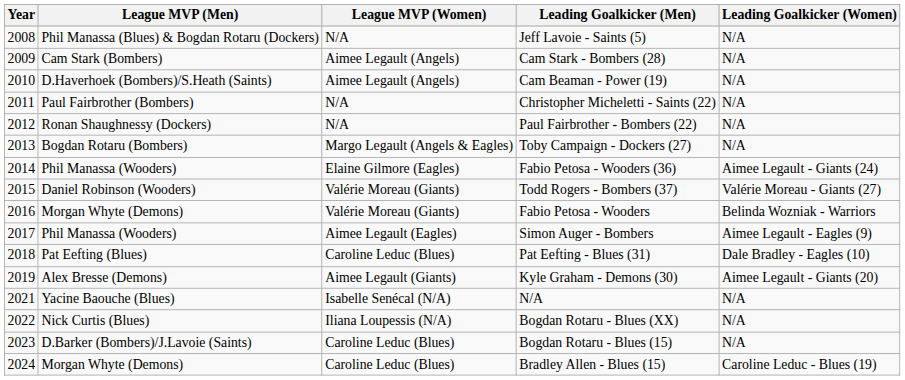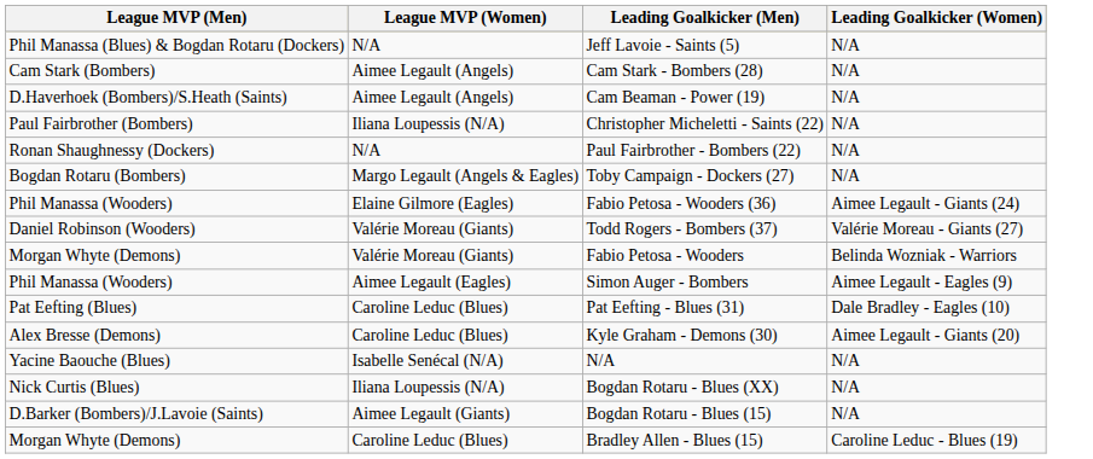 <table class="wikitable">
 <tr bgcolor=#bdb76b>
-<th>Year</th>
 <th>League MVP (Men)</th>
 <th>League MVP (Women)</th>
 <th>Leading Goalkicker (Men)</th>
 <th>Leading Goalkicker (Women)</th>
 </tr>
 <tr>
-<td>2008</td>
 <td>Phil Manassa (Blues) & Bogdan Rotaru (Dockers)</td>
 <td>N/A</td>
 <td>Jeff Lavoie - Saints (5)</td>
 <td>N/A</td>
 </tr>
 <tr>
-<td>2009</td>
 <td>Cam Stark (Bombers)</td>
 <td>Aimee Legault (Angels)</td>
 <td>Cam Stark - Bombers (28)</td>
 <td>N/A</td>
 </tr>
 <tr>
-<td>2010</td>
 <td>D.Haverhoek (Bombers)/S.Heath (Saints)</td>
 <td>Aimee Legault (Angels)</td>
 <td>Cam Beaman - Power (19)</td>
 <td>N/A</td>
 </tr>
 <tr>
-<td>2011</td>
 <td>Paul Fairbrother (Bombers)</td>
-<td>N/A</td>
+<td>Iliana Loupessis (N/A)</td>
 <td>Christopher Micheletti - Saints (22)</td>
 <td>N/A</td>
 </tr>
 <tr>
-<td>2012</td>
 <td>Ronan Shaughnessy (Dockers)</td>
 <td>N/A</td>
 <td>Paul Fairbrother - Bombers (22)</td>
 <td>N/A</td>
 </tr>
 <tr>
-<td>2013</td>
 <td>Bogdan Rotaru (Bombers)</td>
 <td>Margo Legault (Angels & Eagles)</td>
 <td>Toby Campaign - Dockers (27)</td>
 <td>N/A</td>
 </tr>
 <tr>
-<td>2014</td>
 <td>Phil Manassa (Wooders)</td>
 <td>Elaine Gilmore (Eagles)</td>
 <td>Fabio Petosa - Wooders (36)</td>
 <td>Aimee Legault - Giants (24)</td>
 </tr>
 <tr>
-<td>2015</td>
 <td>Daniel Robinson (Wooders)</td>
 <td>Valérie Moreau (Giants)</td>
 <td>Todd Rogers - Bombers (37)</td>
 <td>Valérie Moreau - Giants (27)</td>
 </tr>
 <tr>
-<td>2016</td>
 <td>Morgan Whyte (Demons)</td>
 <td>Valérie Moreau (Giants)</td>
 <td>Fabio Petosa - Wooders</td>
 <td>Belinda Wozniak - Warriors</td>
 </tr>
 <tr>
-<td>2017</td>
 <td>Phil Manassa (Wooders)</td>
 <td>Aimee Legault (Eagles)</td>
 <td>Simon Auger - Bombers</td>
 <td>Aimee Legault - Eagles (9)</td>
 </tr>
 <tr>
-<td>2018</td>
 <td>Pat Eefting (Blues)</td>
 <td>Caroline Leduc (Blues)</td>
 <td>Pat Eefting - Blues (31)</td>
 <td>Dale Bradley - Eagles (10)</td>
 </tr>
 <tr>
-<td>2019</td>
 <td>Alex Bresse (Demons)</td>
-<td>Aimee Legault (Giants)</td>
+<td>Caroline Leduc (Blues)</td>
 <td>Kyle Graham - Demons (30)</td>
 <td>Aimee Legault - Giants (20)</td>
 </tr>
 <tr>
-<td>2021</td>
 <td>Yacine Baouche (Blues)</td>
 <td>Isabelle Senécal (N/A)</td>
 <td>N/A</td>
 <td>N/A</td>
 </tr>
 <tr>
-<td>2022</td>
 <td>Nick Curtis (Blues)</td>
 <td>Iliana Loupessis (N/A)</td>
 <td>Bogdan Rotaru - Blues (XX)</td>
 <td>N/A</td>
 </tr>
 <tr>
-<td>2023</td>
 <td>D.Barker (Bombers)/J.Lavoie (Saints)</td>
-<td>Caroline Leduc (Blues)</td>
+<td>Aimee Legault (Giants)</td>
 <td>Bogdan Rotaru - Blues (15)</td>
 <td>N/A</td>
 </tr>
 <tr>
-<td>2024</td>
 <td>Morgan Whyte (Demons)</td>
 <td>Caroline Leduc (Blues)</td>
 <td>Bradley Allen - Blues (15)</td>
 <td>Caroline Leduc - Blues (19)</td>
 </tr>
 </table>
